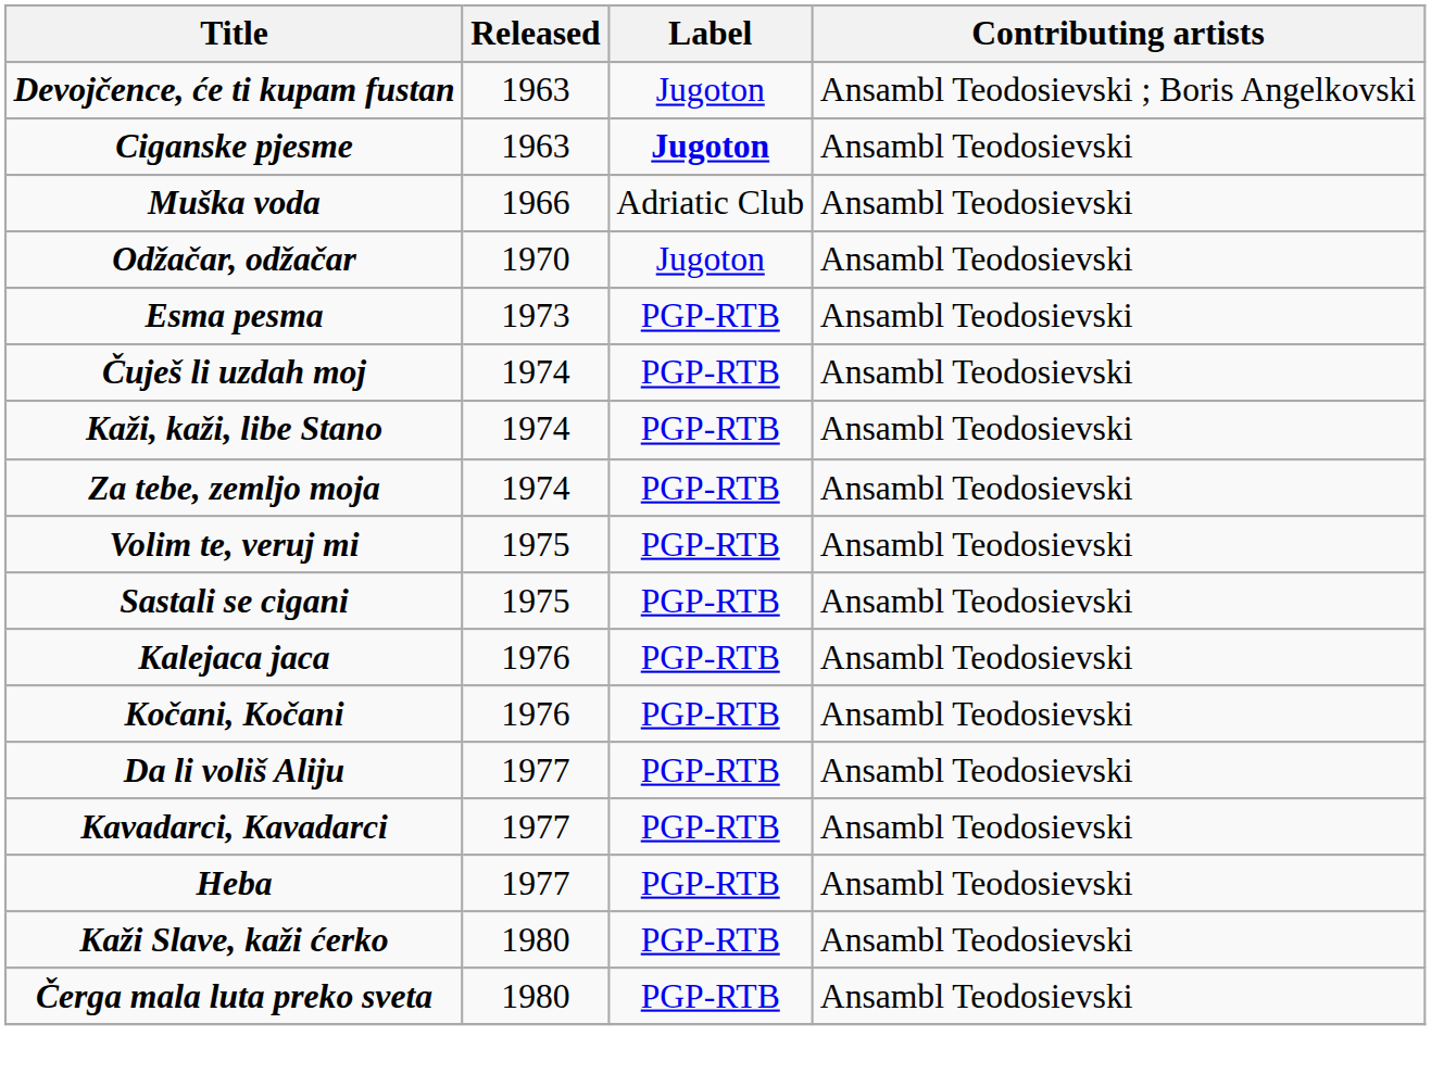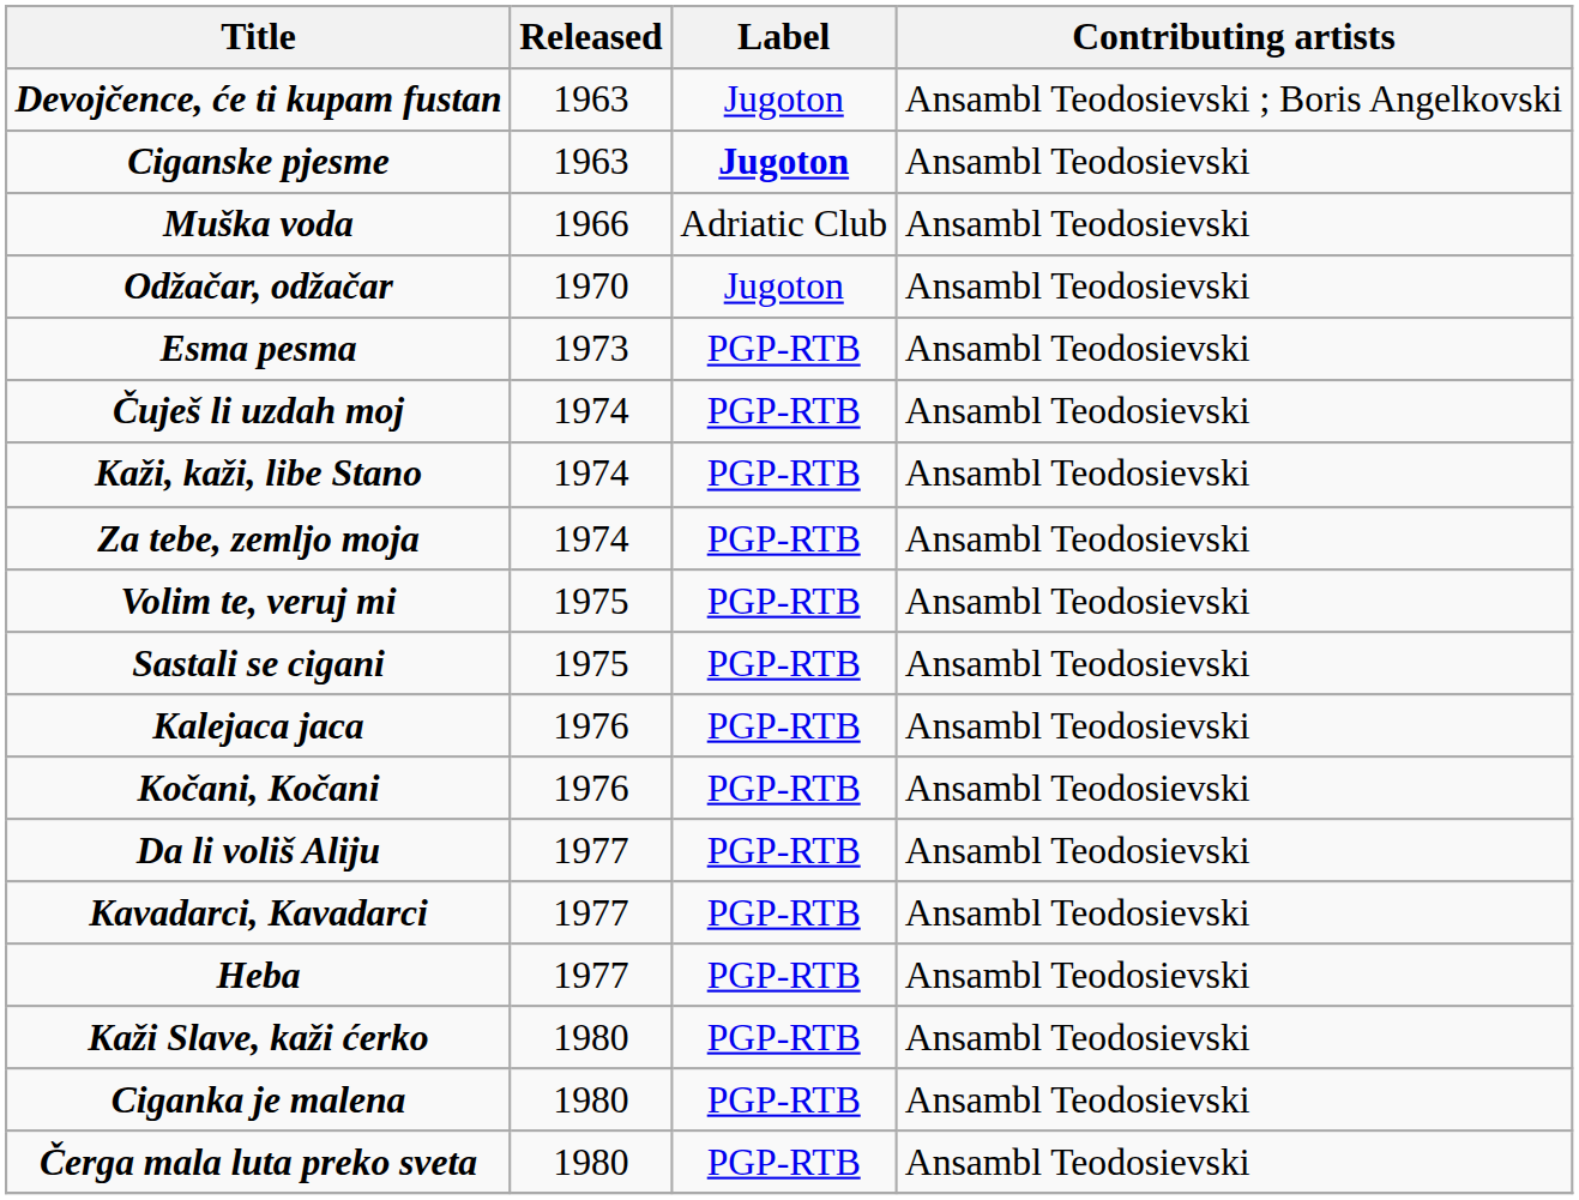 <table class="wikitable" style="font-size:95%">
 <tr>
 <th>Title</th>
 <th>Released</th>
 <th>Label</th>
 <th>Contributing artists</th>
 </tr>
 <tr>
 <td style="text-align:center;"><strong><em>Devojčence, će ti kupam fustan</em></strong></td>
 <td style="text-align:center;">1963</td>
 <td style="text-align:center;"><a href='#'>Jugoton</a></td>
 <td>Ansambl Teodosievski ; Boris Angelkovski</td>
 </tr>
 <tr>
 <td style="text-align:center;"><strong><em>Ciganske pjesme</em></strong></td>
 <td style="text-align:center;">1963</td>
 <td style="text-align:center;"><strong><a href='#'>Jugoton</a></strong></td>
 <td>Ansambl Teodosievski</td>
 </tr>
 <tr>
 <td style="text-align:center;"><strong><em>Muška voda</em></strong></td>
 <td style="text-align:center;">1966</td>
 <td style="text-align:center;">Adriatic Club</td>
 <td>Ansambl Teodosievski</td>
 </tr>
 <tr>
 <td style="text-align:center;"><strong><em>Odžačar, odžačar</em></strong></td>
 <td style="text-align:center;">1970</td>
 <td style="text-align:center;"><a href='#'>Jugoton</a></td>
 <td>Ansambl Teodosievski</td>
 </tr>
 <tr>
 <td style="text-align:center;"><strong><em>Esma pesma</em></strong></td>
 <td style="text-align:center;">1973</td>
 <td style="text-align:center;"><a href='#'>PGP-RTB</a></td>
 <td>Ansambl Teodosievski</td>
 </tr>
 <tr>
 <td style="text-align:center;"><strong><em>Čuješ li uzdah moj</em></strong></td>
 <td style="text-align:center;">1974</td>
 <td style="text-align:center;"><a href='#'>PGP-RTB</a></td>
 <td>Ansambl Teodosievski</td>
 </tr>
 <tr>
 <td style="text-align:center;"><strong><em>Kaži, kaži, libe Stano</em></strong></td>
 <td style="text-align:center;">1974</td>
 <td style="text-align:center;"><a href='#'>PGP-RTB</a></td>
 <td>Ansambl Teodosievski</td>
 </tr>
 <tr>
 <td style="text-align:center;"><strong><em>Za tebe, zemljo moja</em></strong></td>
 <td style="text-align:center;">1974</td>
 <td style="text-align:center;"><a href='#'>PGP-RTB</a></td>
 <td>Ansambl Teodosievski</td>
 </tr>
 <tr>
 <td style="text-align:center;"><strong><em>Volim te, veruj mi</em></strong></td>
 <td style="text-align:center;">1975</td>
 <td style="text-align:center;"><a href='#'>PGP-RTB</a></td>
 <td>Ansambl Teodosievski</td>
 </tr>
 <tr>
 <td style="text-align:center;"><strong><em>Sastali se cigani</em></strong></td>
 <td style="text-align:center;">1975</td>
 <td style="text-align:center;"><a href='#'>PGP-RTB</a></td>
 <td>Ansambl Teodosievski</td>
 </tr>
 <tr>
 <td style="text-align:center;"><strong><em>Kalejaca jaca</em></strong></td>
 <td style="text-align:center;">1976</td>
 <td style="text-align:center;"><a href='#'>PGP-RTB</a></td>
 <td>Ansambl Teodosievski</td>
 </tr>
 <tr>
 <td style="text-align:center;"><strong><em>Kočani, Kočani</em></strong></td>
 <td style="text-align:center;">1976</td>
 <td style="text-align:center;"><a href='#'>PGP-RTB</a></td>
 <td>Ansambl Teodosievski</td>
 </tr>
 <tr>
 <td style="text-align:center;"><strong><em>Da li voliš Aliju</em></strong></td>
 <td style="text-align:center;">1977</td>
 <td style="text-align:center;"><a href='#'>PGP-RTB</a></td>
 <td>Ansambl Teodosievski</td>
 </tr>
 <tr>
 <td style="text-align:center;"><strong><em>Kavadarci, Kavadarci</em></strong></td>
 <td style="text-align:center;">1977</td>
 <td style="text-align:center;"><a href='#'>PGP-RTB</a></td>
 <td>Ansambl Teodosievski</td>
 </tr>
 <tr>
 <td style="text-align:center;"><strong><em>Heba</em></strong></td>
 <td style="text-align:center;">1977</td>
 <td style="text-align:center;"><a href='#'>PGP-RTB</a></td>
 <td>Ansambl Teodosievski</td>
 </tr>
 <tr>
 <td style="text-align:center;"><strong><em>Kaži Slave, kaži ćerko</em></strong></td>
 <td style="text-align:center;">1980</td>
 <td style="text-align:center;"><a href='#'>PGP-RTB</a></td>
 <td>Ansambl Teodosievski</td>
 </tr>
 <tr>
+<td style="text-align:center;"><strong><em>Ciganka je malena</em></strong></td>
+<td style="text-align:center;">1980</td>
+<td style="text-align:center;"><a href='#'>PGP-RTB</a></td>
+<td>Ansambl Teodosievski</td>
+</tr>
+<tr>
 <td style="text-align:center;"><strong><em>Čerga mala luta preko sveta</em></strong></td>
 <td style="text-align:center;">1980</td>
 <td style="text-align:center;"><a href='#'>PGP-RTB</a></td>
 <td>Ansambl Teodosievski</td>
 </tr>
 <tr>
 </tr>
 </table>
